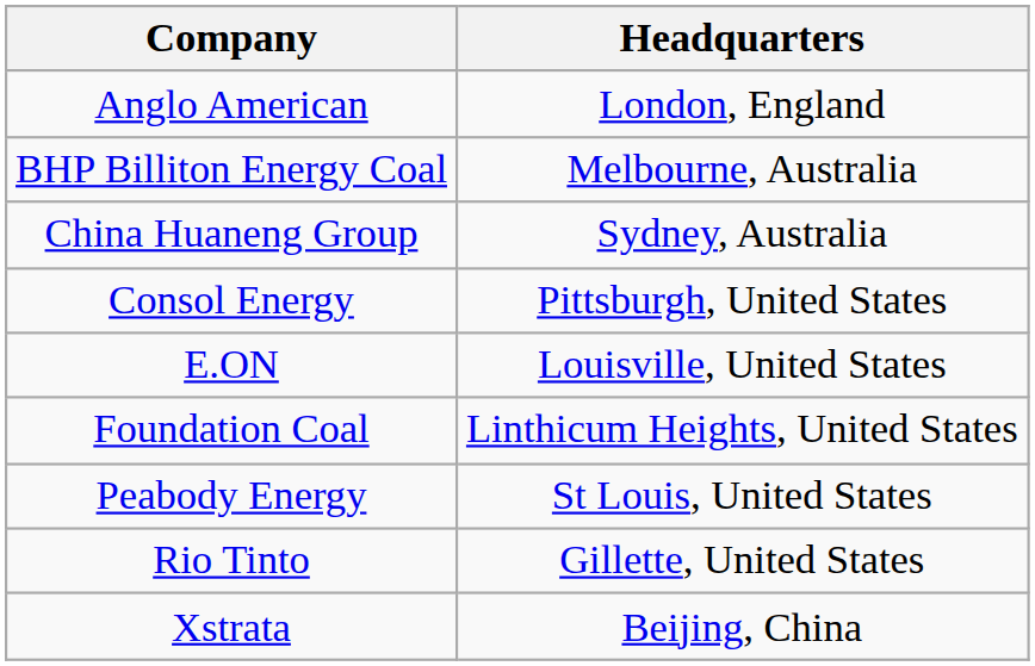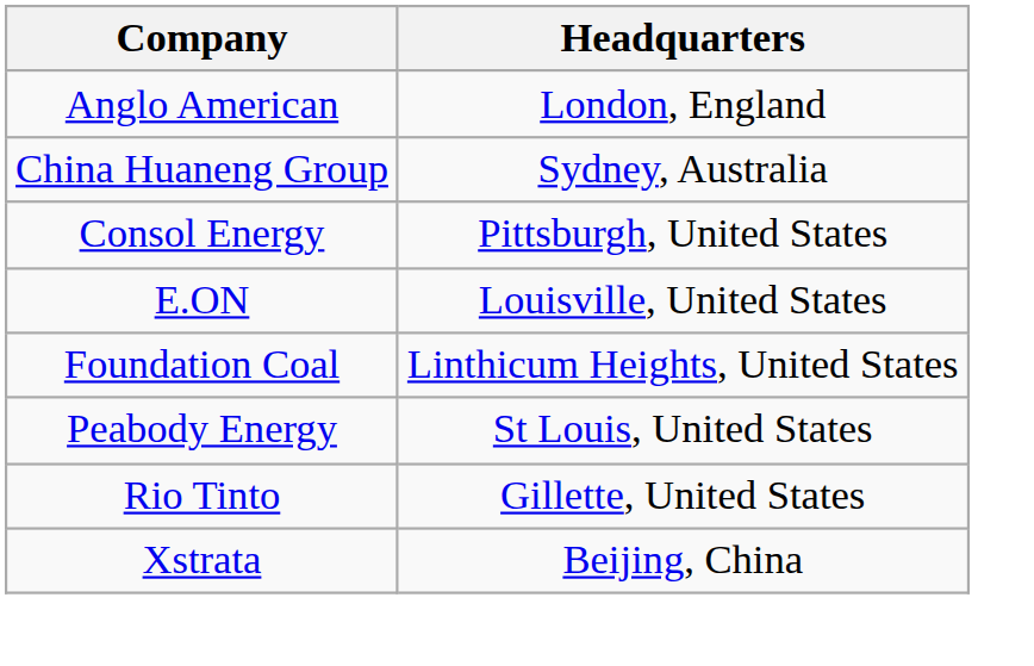 <table class="wikitable" style="text-align:center">
 <tr>
 <th>Company</th>
 <th>Headquarters</th>
 </tr>
 <tr>
 <td><a href='#'>Anglo American</a></td>
 <td><a href='#'>London</a>, England</td>
-</tr>
-<tr>
-<td><a href='#'>BHP Billiton Energy Coal</a></td>
-<td><a href='#'>Melbourne</a>, Australia</td>
 </tr>
 <tr>
 <td><a href='#'>China Huaneng Group</a></td>
 <td><a href='#'>Sydney</a>, Australia</td>
 </tr>
 <tr>
 <td><a href='#'>Consol Energy</a></td>
 <td><a href='#'>Pittsburgh</a>, United States</td>
 </tr>
 <tr>
 <td><a href='#'>E.ON</a></td>
 <td><a href='#'>Louisville</a>, United States</td>
 </tr>
 <tr>
 <td><a href='#'>Foundation Coal</a></td>
 <td><a href='#'>Linthicum Heights</a>, United States</td>
 </tr>
 <tr>
 <td><a href='#'>Peabody Energy</a></td>
 <td><a href='#'>St Louis</a>, United States</td>
 </tr>
 <tr>
 <td><a href='#'>Rio Tinto</a></td>
 <td><a href='#'>Gillette</a>, United States</td>
 </tr>
 <tr>
 <td><a href='#'>Xstrata</a></td>
 <td><a href='#'>Beijing</a>, China</td>
 </tr>
 </table>
